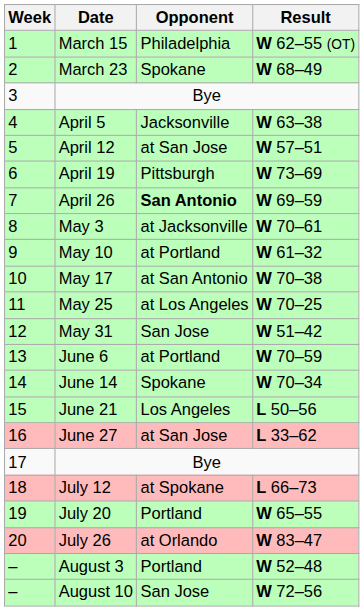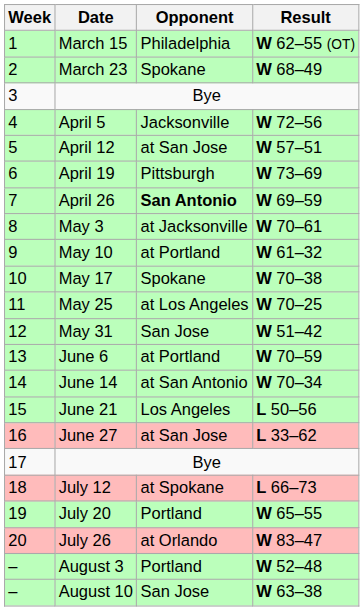 <table class="wikitable">
 <tr>
 <th>Week</th>
 <th>Date</th>
 <th>Opponent</th>
 <th>Result</th>
 </tr>
 <tr bgcolor="#bbffbb">
 <td>1</td>
 <td>March 15</td>
 <td>Philadelphia</td>
 <td><strong>W</strong> 62–55 <small>(OT)</small></td>
 </tr>
 <tr bgcolor="#bbffbb">
 <td>2</td>
 <td>March 23</td>
 <td>Spokane</td>
 <td><strong>W</strong> 68–49</td>
 </tr>
 <tr>
 <td>3</td>
 <td colspan="3" align="center">Bye</td>
 </tr>
 <tr bgcolor="#bbffbb">
 <td>4</td>
 <td>April 5</td>
 <td>Jacksonville</td>
-<td><strong>W</strong> 63–38</td>
+<td><strong>W</strong> 72–56</td>
 </tr>
 <tr bgcolor="#bbffbb">
 <td>5</td>
 <td>April 12</td>
 <td>at San Jose</td>
 <td><strong>W</strong> 57–51</td>
 </tr>
 <tr bgcolor="#bbffbb">
 <td>6</td>
 <td>April 19</td>
 <td>Pittsburgh</td>
 <td><strong>W</strong> 73–69</td>
 </tr>
 <tr bgcolor="#bbffbb">
 <td>7</td>
 <td>April 26</td>
 <td><strong>San Antonio</strong></td>
 <td><strong>W</strong> 69–59</td>
 </tr>
 <tr bgcolor="#bbffbb">
 <td>8</td>
 <td>May 3</td>
 <td>at Jacksonville</td>
 <td><strong>W</strong> 70–61</td>
 </tr>
 <tr bgcolor="#bbffbb">
 <td>9</td>
 <td>May 10</td>
 <td>at Portland</td>
 <td><strong>W</strong> 61–32</td>
 </tr>
 <tr bgcolor="#bbffbb">
 <td>10</td>
 <td>May 17</td>
-<td>at San Antonio</td>
+<td>Spokane</td>
 <td><strong>W</strong> 70–38</td>
 </tr>
 <tr bgcolor="#bbffbb">
 <td>11</td>
 <td>May 25</td>
 <td>at Los Angeles</td>
 <td><strong>W</strong> 70–25</td>
 </tr>
 <tr bgcolor="#bbffbb">
 <td>12</td>
 <td>May 31</td>
 <td>San Jose</td>
 <td><strong>W</strong> 51–42</td>
 </tr>
 <tr bgcolor="#bbffbb">
 <td>13</td>
 <td>June 6</td>
 <td>at Portland</td>
 <td><strong>W</strong> 70–59</td>
 </tr>
 <tr bgcolor="#bbffbb">
 <td>14</td>
 <td>June 14</td>
-<td>Spokane</td>
+<td>at San Antonio</td>
 <td><strong>W</strong> 70–34</td>
 </tr>
 <tr bgcolor="#bbffbb">
 <td>15</td>
 <td>June 21</td>
 <td>Los Angeles</td>
 <td><strong>L</strong> 50–56</td>
 </tr>
 <tr bgcolor="#ffbbbb">
 <td>16</td>
 <td>June 27</td>
 <td>at San Jose</td>
 <td><strong>L</strong> 33–62</td>
 </tr>
 <tr>
 <td>17</td>
 <td colspan="3" align="center">Bye</td>
 </tr>
 <tr bgcolor="#ffbbbb">
 <td>18</td>
 <td>July 12</td>
 <td>at Spokane</td>
 <td><strong>L</strong> 66–73</td>
 </tr>
 <tr bgcolor="#bbffbb">
 <td>19</td>
 <td>July 20</td>
 <td>Portland</td>
 <td><strong>W</strong> 65–55</td>
 </tr>
 <tr bgcolor="#ffbbbb">
 <td>20</td>
 <td>July 26</td>
 <td>at Orlando</td>
 <td><strong>W</strong> 83–47</td>
 </tr>
 <tr bgcolor="#bbffbb">
 <td>–</td>
 <td>August 3</td>
 <td>Portland</td>
 <td><strong>W</strong> 52–48</td>
 </tr>
 <tr bgcolor="#bbffbb">
 <td>–</td>
 <td>August 10</td>
 <td>San Jose</td>
-<td><strong>W</strong> 72–56</td>
+<td><strong>W</strong> 63–38</td>
 </tr>
 </table>
